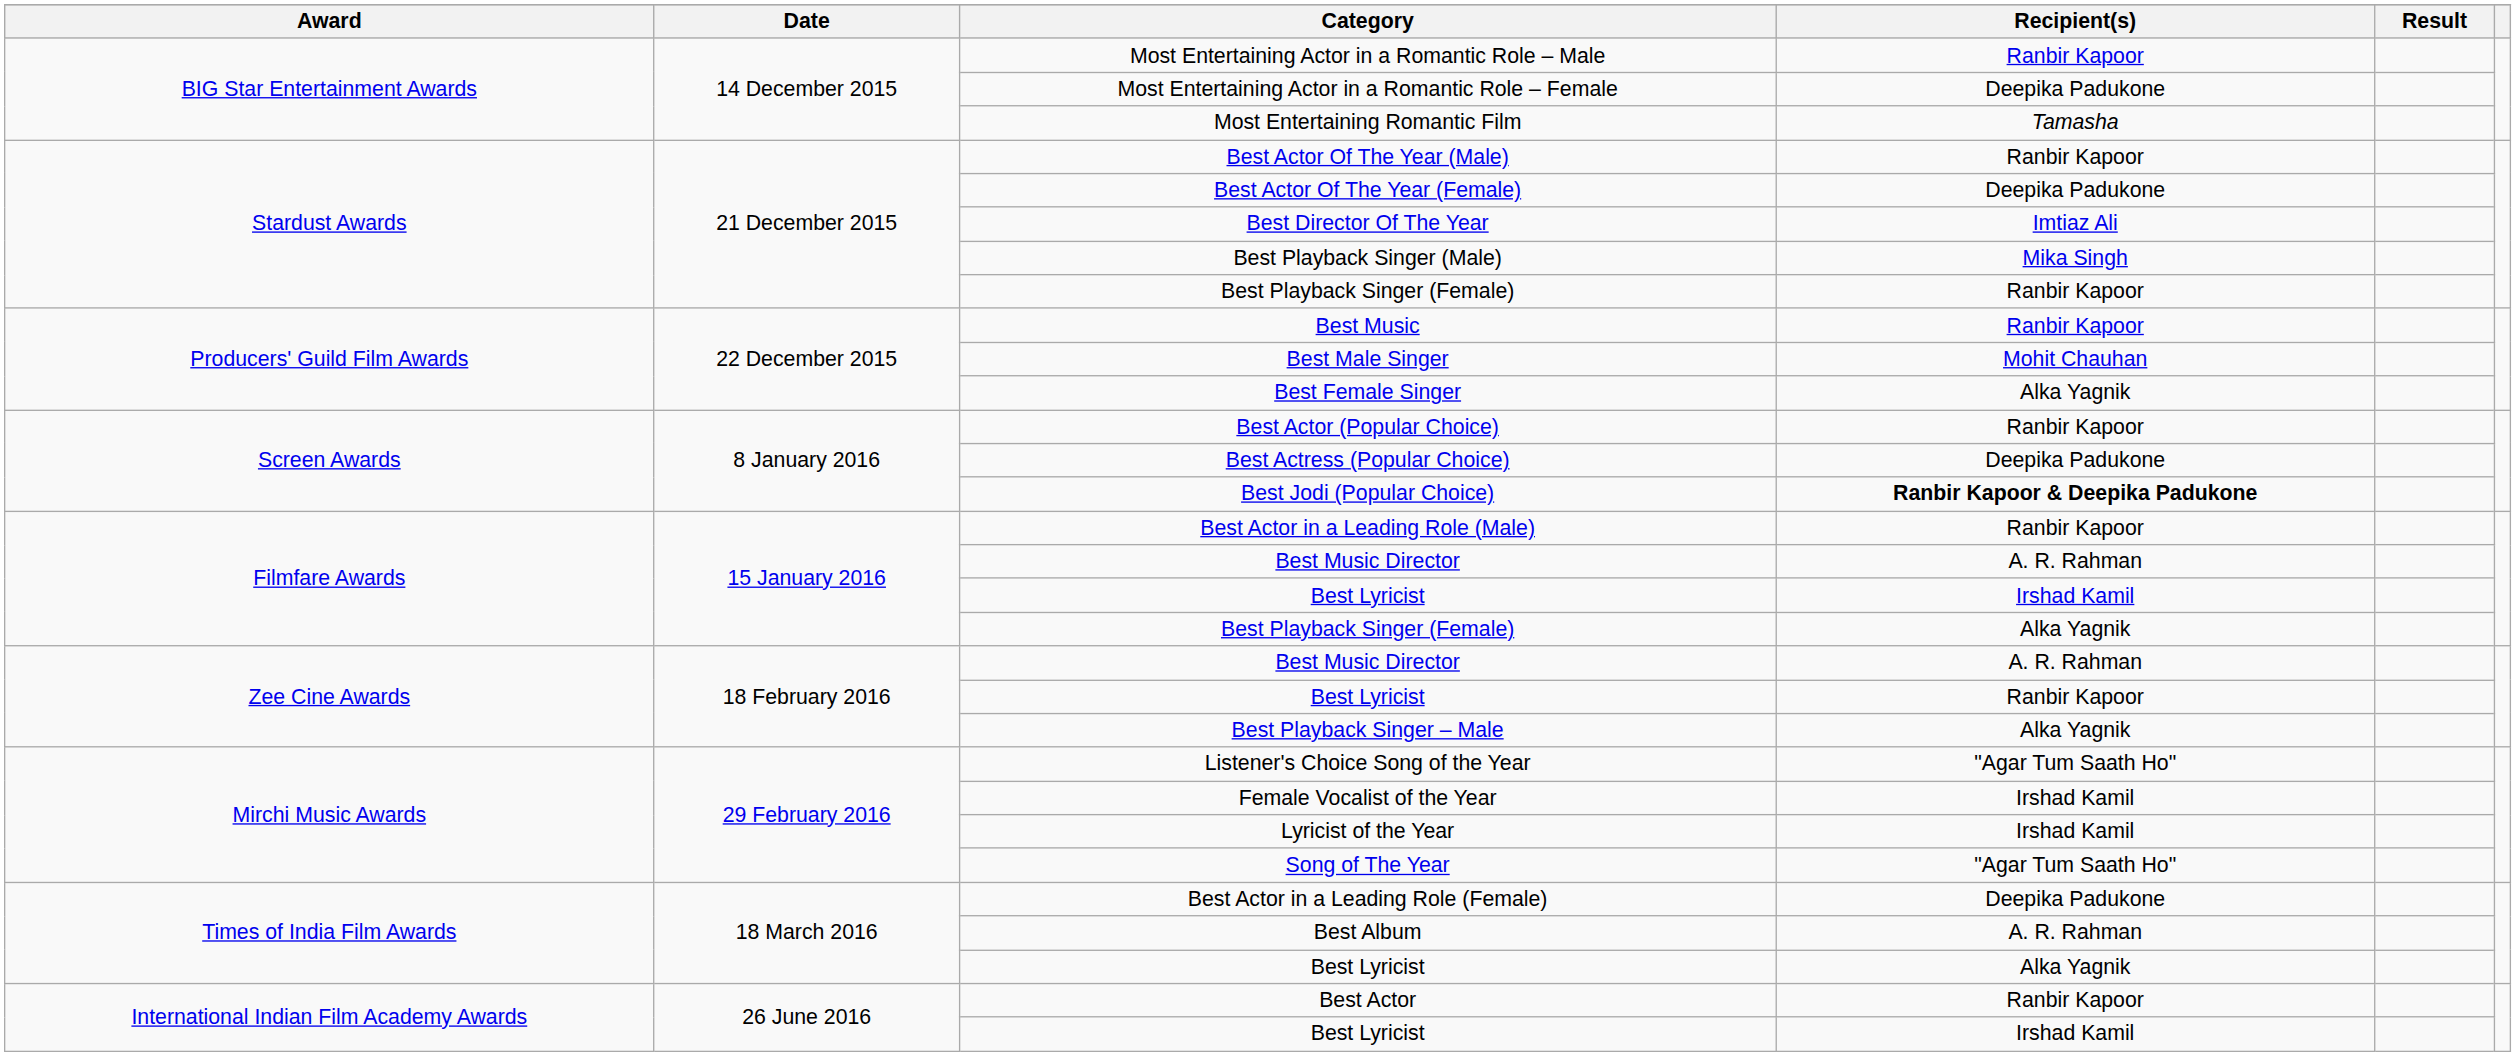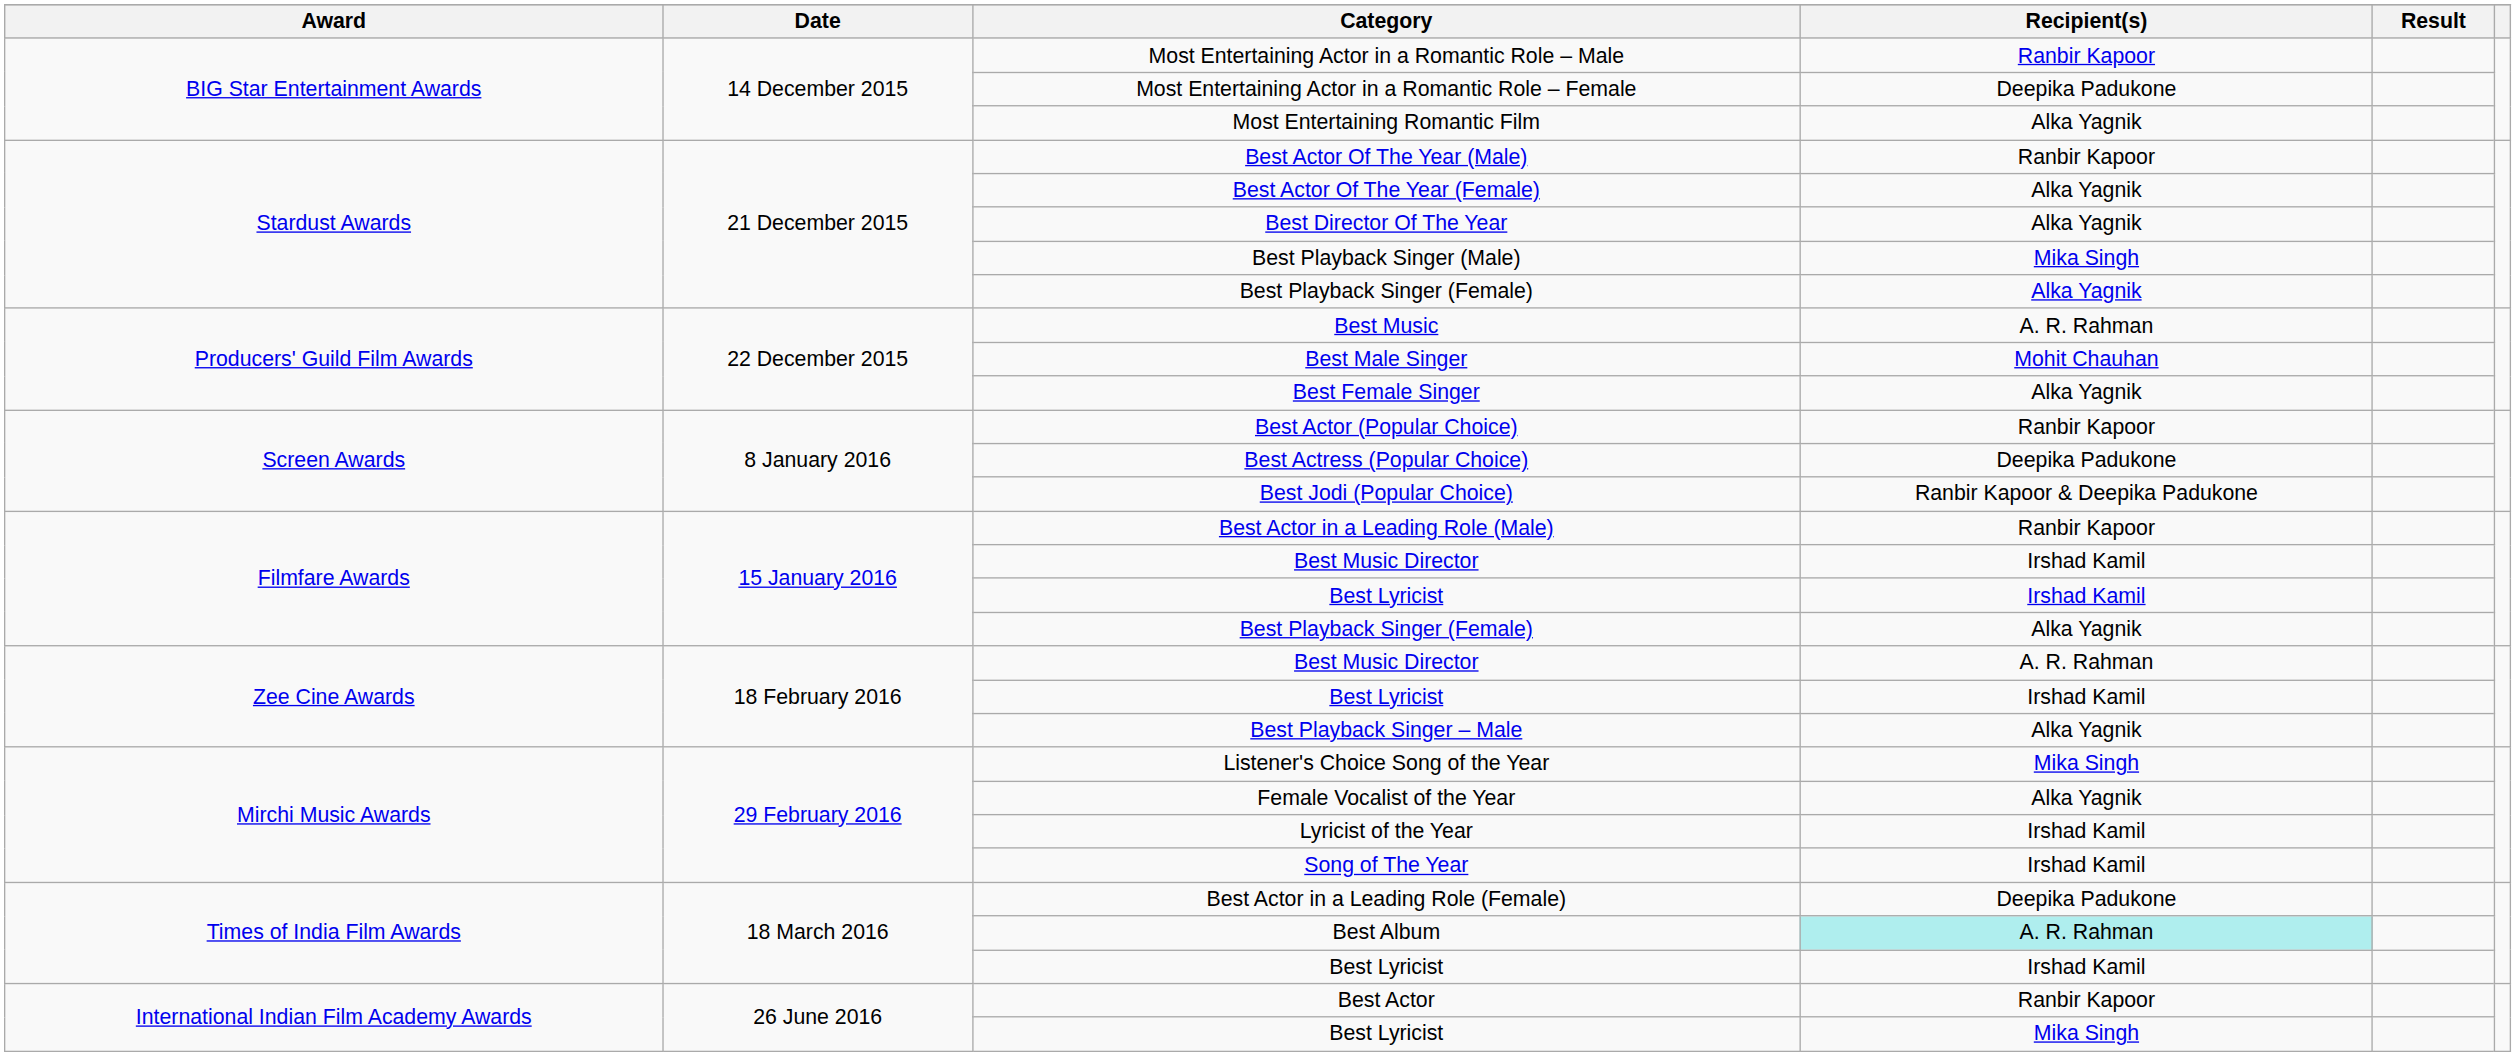 <table class="wikitable sortable" width="95%">
 <tr style="background:#ccc; text-align:center;">
 </tr>
 <tr style="background:#ccc; text-align:center;">
 <th scope="col">Award</th>
 <th scope="col">Date</th>
 <th scope="col">Category</th>
 <th scope="col">Recipient(s)</th>
 <th scope="col">Result</th>
 <th scope="col" class="unsortable"></th>
 </tr>
 <tr style="text-align:center;">
 <td rowspan="3"><a href='#'>BIG Star Entertainment Awards</a></td>
 <td rowspan="3">14 December 2015</td>
 <td>Most Entertaining Actor in a Romantic Role – Male</td>
 <td><a href='#'>Ranbir Kapoor</a></td>
 <td></td>
 <td rowspan="3"></td>
 </tr>
 <tr style="text-align:center;">
 <td>Most Entertaining Actor in a Romantic Role – Female</td>
 <td>Deepika Padukone</td>
 <td></td>
 </tr>
 <tr style="text-align:center;">
 <td>Most Entertaining Romantic Film</td>
-<td><em>Tamasha</em></td>
+<td>Alka Yagnik<br></td>
 <td></td>
 </tr>
 <tr style="text-align:center;">
 <td rowspan="5"><a href='#'>Stardust Awards</a></td>
 <td rowspan="5">21 December 2015</td>
 <td><a href='#'>Best Actor Of The Year (Male)</a></td>
 <td>Ranbir Kapoor</td>
 <td></td>
 <td rowspan="5"></td>
 </tr>
 <tr style="text-align:center;">
 <td><a href='#'>Best Actor Of The Year (Female)</a></td>
-<td>Deepika Padukone</td>
+<td>Alka Yagnik<br></td>
 <td></td>
 </tr>
 <tr style="text-align:center;">
 <td><a href='#'>Best Director Of The Year</a></td>
-<td><a href='#'>Imtiaz Ali</a></td>
+<td>Alka Yagnik<br></td>
 <td></td>
 </tr>
 <tr style="text-align:center;">
 <td>Best Playback Singer (Male)</td>
 <td><a href='#'>Mika Singh</a><br></td>
 <td></td>
 </tr>
 <tr style="text-align:center;">
 <td>Best Playback Singer (Female)</td>
-<td>Ranbir Kapoor</td>
+<td><a href='#'>Alka Yagnik</a><br></td>
 <td></td>
 </tr>
 <tr style="text-align:center;">
 <td rowspan="3"><a href='#'>Producers' Guild Film Awards</a></td>
 <td rowspan="3">22 December 2015</td>
 <td><a href='#'>Best Music</a></td>
-<td><a href='#'>Ranbir Kapoor</a></td>
+<td>A. R. Rahman</td>
 <td></td>
 <td rowspan="3"></td>
 </tr>
 <tr style="text-align:center;">
 <td><a href='#'>Best Male Singer</a></td>
 <td><a href='#'>Mohit Chauhan</a><br></td>
 <td></td>
 </tr>
 <tr style="text-align:center;">
 <td><a href='#'>Best Female Singer</a></td>
 <td>Alka Yagnik<br></td>
 <td></td>
 </tr>
 <tr style="text-align:center;">
 <td rowspan="3"><a href='#'>Screen Awards</a></td>
 <td rowspan="3">8 January 2016</td>
 <td><a href='#'>Best Actor (Popular Choice)</a></td>
 <td>Ranbir Kapoor</td>
 <td></td>
 <td rowspan="3"></td>
 </tr>
 <tr style="text-align:center;">
 <td><a href='#'>Best Actress (Popular Choice)</a></td>
 <td>Deepika Padukone</td>
 <td></td>
 </tr>
 <tr style="text-align:center;">
 <td><a href='#'>Best Jodi (Popular Choice)</a></td>
-<td><strong>Ranbir Kapoor & Deepika Padukone</strong></td>
+<td>Ranbir Kapoor & Deepika Padukone</td>
 <td></td>
 </tr>
 <tr style="text-align:center;">
 <td rowspan="4"><a href='#'>Filmfare Awards</a></td>
 <td rowspan="4"><a href='#'>15 January 2016</a></td>
 <td><a href='#'>Best Actor in a Leading Role (Male)</a></td>
 <td>Ranbir Kapoor</td>
 <td></td>
 <td rowspan="4"></td>
 </tr>
 <tr style="text-align:center;">
 <td><a href='#'>Best Music Director</a></td>
-<td>A. R. Rahman</td>
+<td>Irshad Kamil<br></td>
 <td></td>
 </tr>
 <tr style="text-align:center;">
 <td><a href='#'>Best Lyricist</a></td>
 <td><a href='#'>Irshad Kamil</a></td>
 <td></td>
 </tr>
 <tr style="text-align:center;">
 <td><a href='#'>Best Playback Singer (Female)</a></td>
 <td>Alka Yagnik<br></td>
 <td></td>
 </tr>
 <tr style="text-align:center;">
 <td rowspan="3"><a href='#'>Zee Cine Awards</a></td>
 <td rowspan="3">18 February 2016</td>
 <td><a href='#'>Best Music Director</a></td>
 <td>A. R. Rahman</td>
 <td></td>
 <td rowspan="3"></td>
 </tr>
 <tr style="text-align:center;">
 <td><a href='#'>Best Lyricist</a></td>
-<td>Ranbir Kapoor</td>
+<td>Irshad Kamil<br></td>
 <td></td>
 </tr>
 <tr style="text-align:center;">
 <td><a href='#'>Best Playback Singer – Male</a></td>
 <td>Alka Yagnik<br></td>
 <td></td>
 </tr>
 <tr style="text-align:center;">
 <td rowspan="4"><a href='#'>Mirchi Music Awards</a></td>
 <td rowspan="4"><a href='#'>29 February 2016</a></td>
 <td>Listener's Choice Song of the Year</td>
-<td>"Agar Tum Saath Ho"</td>
+<td><a href='#'>Mika Singh</a><br></td>
 <td></td>
 <td rowspan="4"></td>
 </tr>
 <tr style="text-align:center;">
 <td>Female Vocalist of the Year</td>
-<td>Irshad Kamil<br></td>
+<td>Alka Yagnik<br></td>
 <td></td>
 </tr>
 <tr style="text-align:center;">
 <td>Lyricist of the Year</td>
 <td>Irshad Kamil<br></td>
 <td></td>
 </tr>
 <tr style="text-align:center;">
 <td><a href='#'>Song of The Year</a></td>
-<td>"Agar Tum Saath Ho"</td>
+<td>Irshad Kamil<br></td>
 <td></td>
 </tr>
 <tr style="text-align:center;">
 <td rowspan="3"><a href='#'>Times of India Film Awards</a></td>
 <td rowspan="3">18 March 2016</td>
 <td>Best Actor in a Leading Role (Female)</td>
 <td>Deepika Padukone</td>
 <td></td>
 <td rowspan="3"></td>
 </tr>
 <tr style="text-align:center;">
 <td>Best Album</td>
-<td>A. R. Rahman</td>
+<td style="background: paleturquoise;">A. R. Rahman</td>
 <td></td>
 </tr>
 <tr style="text-align:center;">
 <td>Best Lyricist</td>
-<td>Alka Yagnik<br></td>
+<td>Irshad Kamil<br></td>
 <td></td>
 </tr>
 <tr style="text-align:center;">
 <td rowspan="2"><a href='#'>International Indian Film Academy Awards</a></td>
 <td rowspan="2">26 June 2016</td>
 <td>Best Actor</td>
 <td>Ranbir Kapoor</td>
 <td></td>
 <td rowspan="2"></td>
 </tr>
 <tr style="text-align:center;">
 <td>Best Lyricist</td>
-<td>Irshad Kamil<br></td>
+<td><a href='#'>Mika Singh</a><br></td>
 <td></td>
 </tr>
 </table>
